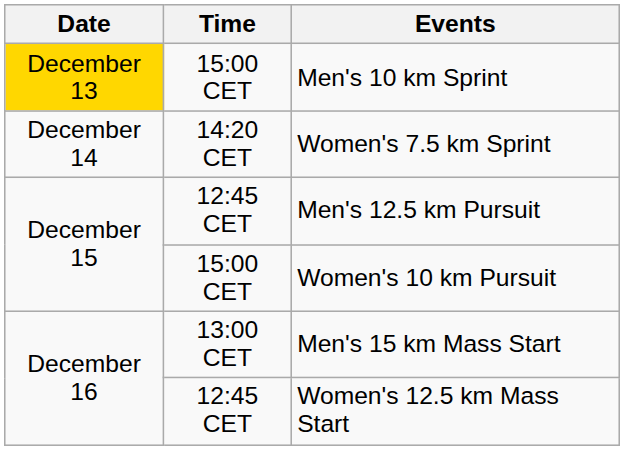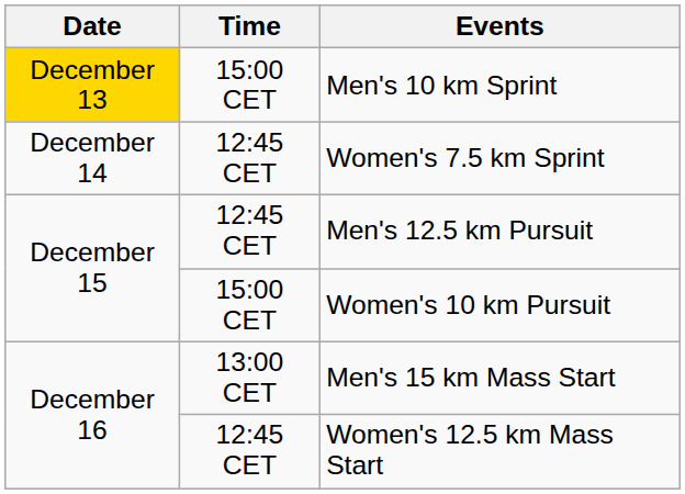 <table class="wikitable" style="text-align: center" width="400">
 <tr>
 <th>Date</th>
 <th>Time</th>
 <th>Events</th>
 </tr>
 <tr>
 <td style="background: gold;">December 13</td>
 <td>15:00 CET</td>
 <td style="text-align: left">Men's 10 km Sprint</td>
 </tr>
 <tr>
 <td>December 14</td>
-<td>14:20 CET</td>
+<td>12:45 CET</td>
 <td style="text-align: left">Women's 7.5 km Sprint</td>
 </tr>
 <tr>
 <td rowspan=2>December 15</td>
 <td>12:45 CET</td>
 <td style="text-align: left">Men's 12.5 km Pursuit</td>
 </tr>
 <tr>
 <td>15:00 CET</td>
 <td style="text-align: left">Women's 10 km Pursuit</td>
 </tr>
 <tr>
 <td rowspan=2>December 16</td>
 <td>13:00 CET</td>
 <td style="text-align: left">Men's 15 km Mass Start</td>
 </tr>
 <tr>
 <td>12:45 CET</td>
 <td style="text-align: left">Women's 12.5 km Mass Start</td>
 </tr>
 </table>
